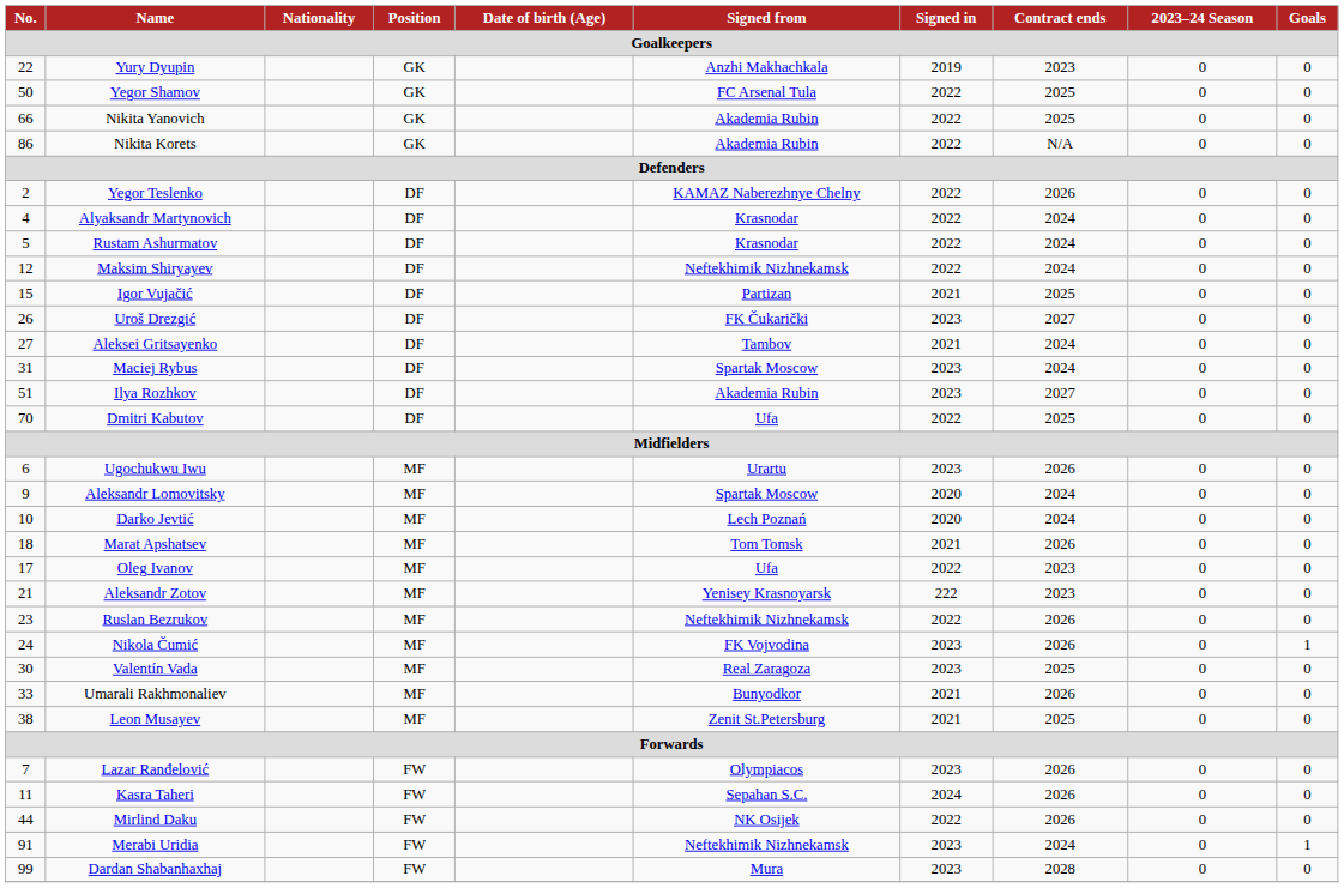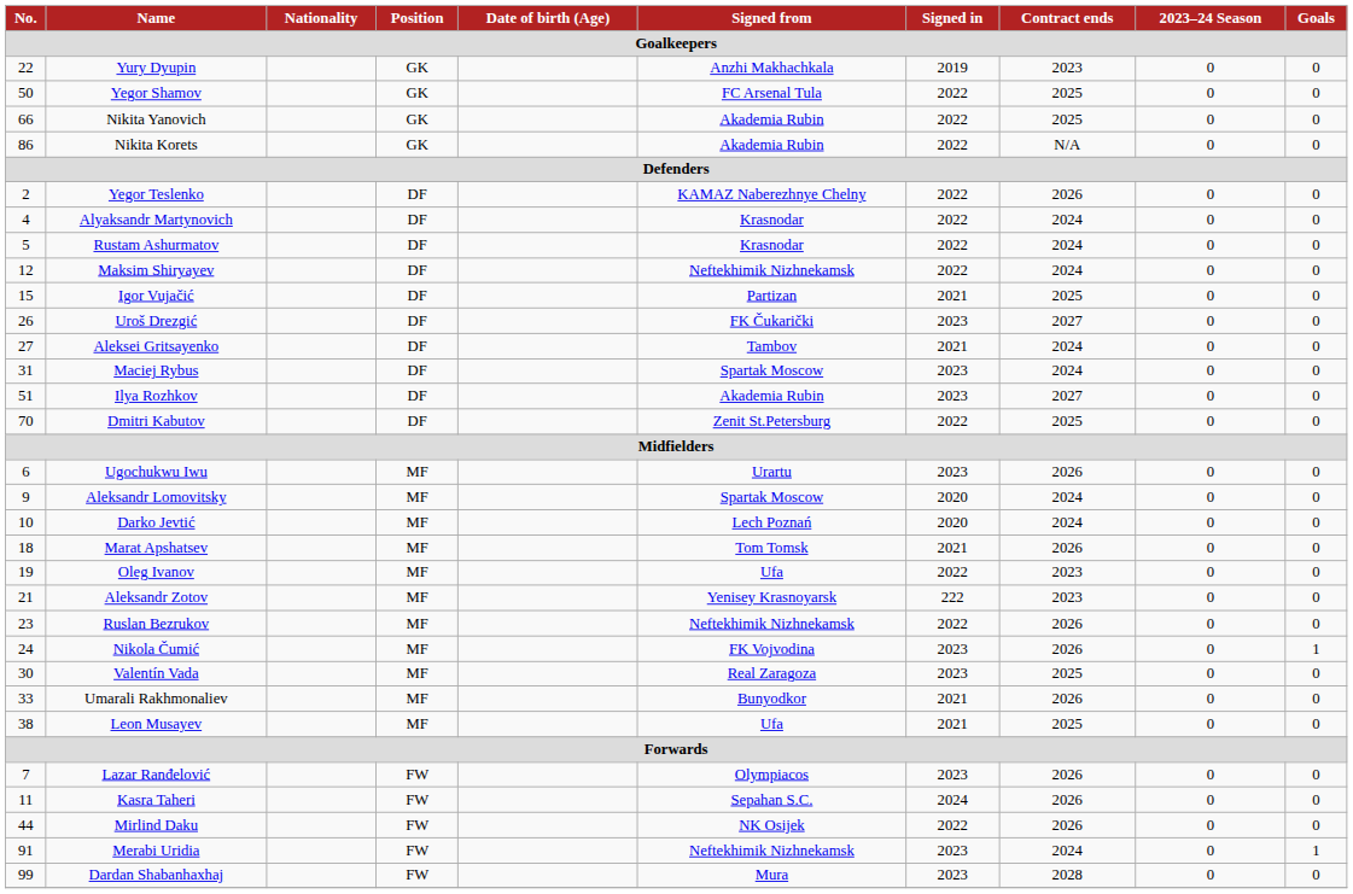 <table class="wikitable"  style="text-align:center; font-size:90%; width:100%;">
 <tr>
 <th style="background:#B22222; color:white; text-align:center;">No.</th>
 <th style="background:#B22222; color:white; text-align:center;">Name</th>
 <th style="background:#B22222; color:white; text-align:center;">Nationality</th>
 <th style="background:#B22222; color:white; text-align:center;">Position</th>
 <th style="background:#B22222; color:white; text-align:center;">Date of birth (Age)</th>
 <th style="background:#B22222; color:white; text-align:center;">Signed from</th>
 <th style="background:#B22222; color:white; text-align:center;">Signed in</th>
 <th style="background:#B22222; color:white; text-align:center;">Contract ends</th>
 <th style="background:#B22222; color:white; text-align:center;">2023–24 Season</th>
 <th style="background:#B22222; color:white; text-align:center;">Goals</th>
 </tr>
 <tr>
 <th colspan="11"  style="background:#dcdcdc; text-align:center;">Goalkeepers</th>
 </tr>
 <tr>
 <td>22</td>
 <td><a href='#'>Yury Dyupin</a></td>
 <td></td>
 <td>GK</td>
 <td></td>
 <td><a href='#'>Anzhi Makhachkala</a></td>
 <td>2019</td>
 <td>2023</td>
 <td>0</td>
 <td>0</td>
 </tr>
 <tr>
 <td>50</td>
 <td><a href='#'>Yegor Shamov</a></td>
 <td></td>
 <td>GK</td>
 <td></td>
 <td><a href='#'>FC Arsenal Tula</a></td>
 <td>2022</td>
 <td>2025</td>
 <td>0</td>
 <td>0</td>
 </tr>
 <tr>
 <td>66</td>
 <td>Nikita Yanovich</td>
 <td></td>
 <td>GK</td>
 <td></td>
 <td><a href='#'>Akademia Rubin</a></td>
 <td>2022</td>
 <td>2025</td>
 <td>0</td>
 <td>0</td>
 </tr>
 <tr>
 <td>86</td>
 <td>Nikita Korets</td>
 <td></td>
 <td>GK</td>
 <td></td>
 <td><a href='#'>Akademia Rubin</a></td>
 <td>2022</td>
 <td>N/A</td>
 <td>0</td>
 <td>0</td>
 </tr>
 <tr>
 <th colspan="11"  style="background:#dcdcdc; text-align:center;">Defenders</th>
 </tr>
 <tr>
 <td>2</td>
 <td><a href='#'>Yegor Teslenko</a></td>
 <td></td>
 <td>DF</td>
 <td></td>
 <td><a href='#'>KAMAZ Naberezhnye Chelny</a></td>
 <td>2022</td>
 <td>2026</td>
 <td>0</td>
 <td>0</td>
 </tr>
 <tr>
 <td>4</td>
 <td><a href='#'>Alyaksandr Martynovich</a></td>
 <td></td>
 <td>DF</td>
 <td></td>
 <td><a href='#'>Krasnodar</a></td>
 <td>2022</td>
 <td>2024</td>
 <td>0</td>
 <td>0</td>
 </tr>
 <tr>
 <td>5</td>
 <td><a href='#'>Rustam Ashurmatov</a></td>
 <td></td>
 <td>DF</td>
 <td></td>
 <td><a href='#'>Krasnodar</a></td>
 <td>2022</td>
 <td>2024</td>
 <td>0</td>
 <td>0</td>
 </tr>
 <tr>
 <td>12</td>
 <td><a href='#'>Maksim Shiryayev</a></td>
 <td></td>
 <td>DF</td>
 <td></td>
 <td><a href='#'>Neftekhimik Nizhnekamsk</a></td>
 <td>2022</td>
 <td>2024</td>
 <td>0</td>
 <td>0</td>
 </tr>
 <tr>
 <td>15</td>
 <td><a href='#'>Igor Vujačić</a></td>
 <td> </td>
 <td>DF</td>
 <td></td>
 <td><a href='#'>Partizan</a></td>
 <td>2021</td>
 <td>2025</td>
 <td>0</td>
 <td>0</td>
 </tr>
 <tr>
 <td>26</td>
 <td><a href='#'>Uroš Drezgić</a></td>
 <td></td>
 <td>DF</td>
 <td></td>
 <td><a href='#'>FK Čukarički</a></td>
 <td>2023</td>
 <td>2027</td>
 <td>0</td>
 <td>0</td>
 </tr>
 <tr>
 <td>27</td>
 <td><a href='#'>Aleksei Gritsayenko</a></td>
 <td></td>
 <td>DF</td>
 <td></td>
 <td><a href='#'>Tambov</a></td>
 <td>2021</td>
 <td>2024</td>
 <td>0</td>
 <td>0</td>
 </tr>
 <tr>
 <td>31</td>
 <td><a href='#'>Maciej Rybus</a></td>
 <td></td>
 <td>DF</td>
 <td></td>
 <td><a href='#'>Spartak Moscow</a></td>
 <td>2023</td>
 <td>2024</td>
 <td>0</td>
 <td>0</td>
 </tr>
 <tr>
 <td>51</td>
 <td><a href='#'>Ilya Rozhkov</a></td>
 <td></td>
 <td>DF</td>
 <td></td>
 <td><a href='#'>Akademia Rubin</a></td>
 <td>2023</td>
 <td>2027 </td>
 <td>0</td>
 <td>0</td>
 </tr>
 <tr>
 <td>70</td>
 <td><a href='#'>Dmitri Kabutov</a></td>
 <td></td>
 <td>DF</td>
 <td></td>
-<td><a href='#'>Ufa</a></td>
+<td><a href='#'>Zenit St.Petersburg</a></td>
 <td>2022</td>
 <td>2025</td>
 <td>0</td>
 <td>0</td>
 </tr>
 <tr>
 <th colspan="11"  style="background:#dcdcdc; text-align:center;">Midfielders</th>
 </tr>
 <tr>
 <td>6</td>
 <td><a href='#'>Ugochukwu Iwu</a></td>
 <td> </td>
 <td>MF</td>
 <td></td>
 <td><a href='#'>Urartu</a></td>
 <td>2023</td>
 <td>2026</td>
 <td>0</td>
 <td>0</td>
 </tr>
 <tr>
 <td>9</td>
 <td><a href='#'>Aleksandr Lomovitsky</a></td>
 <td></td>
 <td>MF</td>
 <td></td>
 <td><a href='#'>Spartak Moscow</a></td>
 <td>2020</td>
 <td>2024</td>
 <td>0</td>
 <td>0</td>
 </tr>
 <tr>
 <td>10</td>
 <td><a href='#'>Darko Jevtić</a></td>
 <td></td>
 <td>MF</td>
 <td></td>
 <td><a href='#'>Lech Poznań</a></td>
 <td>2020</td>
 <td>2024</td>
 <td>0</td>
 <td>0</td>
 </tr>
 <tr>
 <td>18</td>
 <td><a href='#'>Marat Apshatsev</a></td>
 <td></td>
 <td>MF</td>
 <td></td>
 <td><a href='#'>Tom Tomsk</a></td>
 <td>2021</td>
 <td>2026</td>
 <td>0</td>
 <td>0</td>
 </tr>
 <tr>
-<td>17</td>
+<td>19</td>
 <td><a href='#'>Oleg Ivanov</a></td>
 <td></td>
 <td>MF</td>
 <td></td>
 <td><a href='#'>Ufa</a></td>
 <td>2022</td>
 <td>2023</td>
 <td>0</td>
 <td>0</td>
 </tr>
 <tr>
 <td>21</td>
 <td><a href='#'>Aleksandr Zotov</a></td>
 <td></td>
 <td>MF</td>
 <td></td>
 <td><a href='#'>Yenisey Krasnoyarsk</a></td>
 <td>222</td>
 <td>2023</td>
 <td>0</td>
 <td>0</td>
 </tr>
 <tr>
 <td>23</td>
 <td><a href='#'>Ruslan Bezrukov</a></td>
 <td></td>
 <td>MF</td>
 <td></td>
 <td><a href='#'>Neftekhimik Nizhnekamsk</a></td>
 <td>2022</td>
 <td>2026</td>
 <td>0</td>
 <td>0</td>
 </tr>
 <tr>
 <td>24</td>
 <td><a href='#'>Nikola Čumić</a></td>
 <td></td>
 <td>MF</td>
 <td></td>
 <td><a href='#'>FK Vojvodina</a></td>
 <td>2023 </td>
 <td>2026</td>
 <td>0</td>
 <td>1</td>
 </tr>
 <tr>
 <td>30</td>
 <td><a href='#'>Valentín Vada</a></td>
 <td> </td>
 <td>MF</td>
 <td></td>
 <td><a href='#'>Real Zaragoza</a></td>
 <td>2023</td>
 <td>2025</td>
 <td>0</td>
 <td>0</td>
 </tr>
 <tr>
 <td>33</td>
 <td>Umarali Rakhmonaliev</td>
 <td></td>
 <td>MF</td>
 <td></td>
 <td><a href='#'>Bunyodkor</a></td>
 <td>2021</td>
 <td>2026</td>
 <td>0</td>
 <td>0</td>
 </tr>
 <tr>
 <td>38</td>
 <td><a href='#'>Leon Musayev</a></td>
 <td></td>
 <td>MF</td>
 <td></td>
-<td><a href='#'>Zenit St.Petersburg</a></td>
+<td><a href='#'>Ufa</a></td>
 <td>2021</td>
 <td>2025</td>
 <td>0</td>
 <td>0</td>
 </tr>
 <tr>
 <th colspan="11"  style="background:#dcdcdc; text-align:center;">Forwards</th>
 </tr>
 <tr>
 <td>7</td>
 <td><a href='#'>Lazar Ranđelović</a></td>
 <td></td>
 <td>FW</td>
 <td></td>
 <td><a href='#'>Olympiacos</a></td>
 <td>2023</td>
 <td>2026</td>
 <td>0</td>
 <td>0</td>
 </tr>
 <tr>
 <td>11</td>
 <td><a href='#'>Kasra Taheri</a></td>
 <td></td>
 <td>FW</td>
 <td></td>
 <td><a href='#'>Sepahan S.C.</a></td>
 <td>2024 </td>
 <td>2026 </td>
 <td>0</td>
 <td>0</td>
 </tr>
 <tr>
 <td>44</td>
 <td><a href='#'>Mirlind Daku</a></td>
 <td> </td>
 <td>FW</td>
 <td></td>
 <td><a href='#'>NK Osijek</a></td>
 <td>2022 </td>
 <td>2026</td>
 <td>0</td>
 <td>0</td>
 </tr>
 <tr>
 <td>91</td>
 <td><a href='#'>Merabi Uridia</a></td>
 <td></td>
 <td>FW</td>
 <td></td>
 <td><a href='#'>Neftekhimik Nizhnekamsk</a></td>
 <td>2023 </td>
 <td>2024 </td>
 <td>0</td>
 <td>1</td>
 </tr>
 <tr>
 <td>99</td>
 <td><a href='#'>Dardan Shabanhaxhaj</a></td>
 <td> </td>
 <td>FW</td>
 <td></td>
 <td><a href='#'>Mura</a></td>
 <td>2023 </td>
 <td>2028 </td>
 <td>0</td>
 <td>0</td>
 </tr>
 <tr>
 </tr>
 </table>
